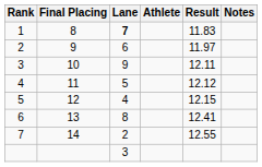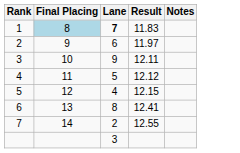 <table class="wikitable sortable" style="text-align:center">
 <tr>
 <th>Rank</th>
 <th>Final Placing</th>
 <th>Lane</th>
-<th>Athlete</th>
 <th>Result</th>
 <th>Notes</th>
 </tr>
 <tr>
 <td>1</td>
-<td>8</td>
+<td style="background: lightblue;">8</td>
 <td><strong>7</strong></td>
-<td align=left></td>
 <td>11.83</td>
 <td></td>
 </tr>
 <tr>
 <td>2</td>
 <td>9</td>
 <td>6</td>
-<td align=left></td>
 <td>11.97</td>
 <td></td>
 </tr>
 <tr>
 <td>3</td>
 <td>10</td>
 <td>9</td>
-<td align=left></td>
 <td>12.11</td>
 <td></td>
 </tr>
 <tr>
 <td>4</td>
 <td>11</td>
 <td>5</td>
-<td align=left></td>
 <td>12.12</td>
 <td></td>
 </tr>
 <tr>
 <td>5</td>
 <td>12</td>
 <td>4</td>
-<td align=left></td>
 <td>12.15</td>
 <td></td>
 </tr>
 <tr>
 <td>6</td>
 <td>13</td>
 <td>8</td>
-<td align=left></td>
 <td>12.41</td>
 <td></td>
 </tr>
 <tr>
 <td>7</td>
 <td>14</td>
 <td>2</td>
-<td align=left></td>
 <td>12.55</td>
 <td></td>
 </tr>
 <tr>
 <td></td>
 <td></td>
 <td>3</td>
-<td align=left></td>
 <td></td>
 <td></td>
 </tr>
 </table>
